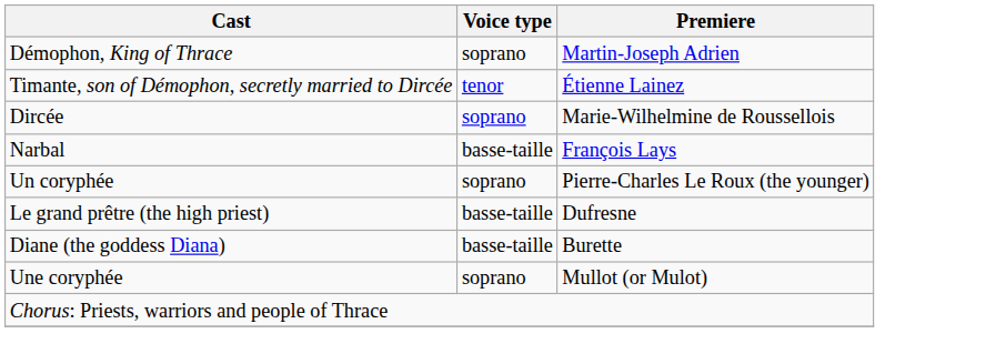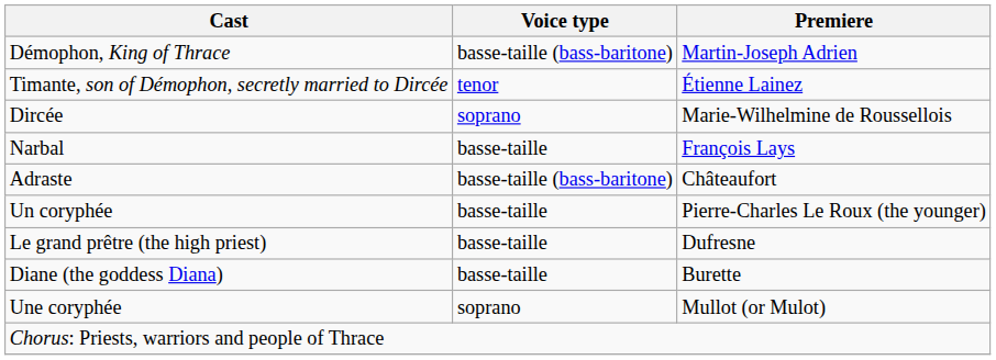 <table class="wikitable">
 <tr>
 <th>Cast</th>
 <th>Voice type</th>
 <th>Premiere<br></th>
 </tr>
 <tr>
 <td>Démophon, <em>King of Thrace</em></td>
-<td>soprano</td>
+<td>basse-taille (<a href='#'>bass-baritone</a>)</td>
 <td><a href='#'>Martin-Joseph Adrien</a></td>
 </tr>
 <tr>
 <td>Timante, <em>son of Démophon, secretly married to Dircée</em></td>
 <td><a href='#'>tenor</a></td>
 <td><a href='#'>Étienne Lainez</a></td>
 </tr>
 <tr>
 <td>Dircée</td>
 <td><a href='#'>soprano</a></td>
 <td>Marie-Wilhelmine de Roussellois</td>
 </tr>
 <tr>
 <td>Narbal</td>
 <td>basse-taille</td>
 <td><a href='#'>François Lays</a></td>
 </tr>
 <tr>
+<td>Adraste</td>
+<td>basse-taille (<a href='#'>bass-baritone</a>)</td>
+<td>Châteaufort</td>
+</tr>
+<tr>
 <td>Un coryphée</td>
-<td>soprano</td>
+<td>basse-taille</td>
 <td>Pierre-Charles Le Roux (the younger)</td>
 </tr>
 <tr>
 <td>Le grand prêtre (the high priest)</td>
 <td>basse-taille</td>
 <td>Dufresne</td>
 </tr>
 <tr>
 <td>Diane (the goddess <a href='#'>Diana</a>)</td>
 <td>basse-taille</td>
 <td>Burette</td>
 </tr>
 <tr>
 <td>Une coryphée</td>
 <td>soprano</td>
 <td>Mullot (or Mulot)</td>
 </tr>
 <tr>
 <td colspan="3"><em>Chorus</em>: Priests, warriors and people of Thrace</td>
 </tr>
 <tr>
 </tr>
 </table>
